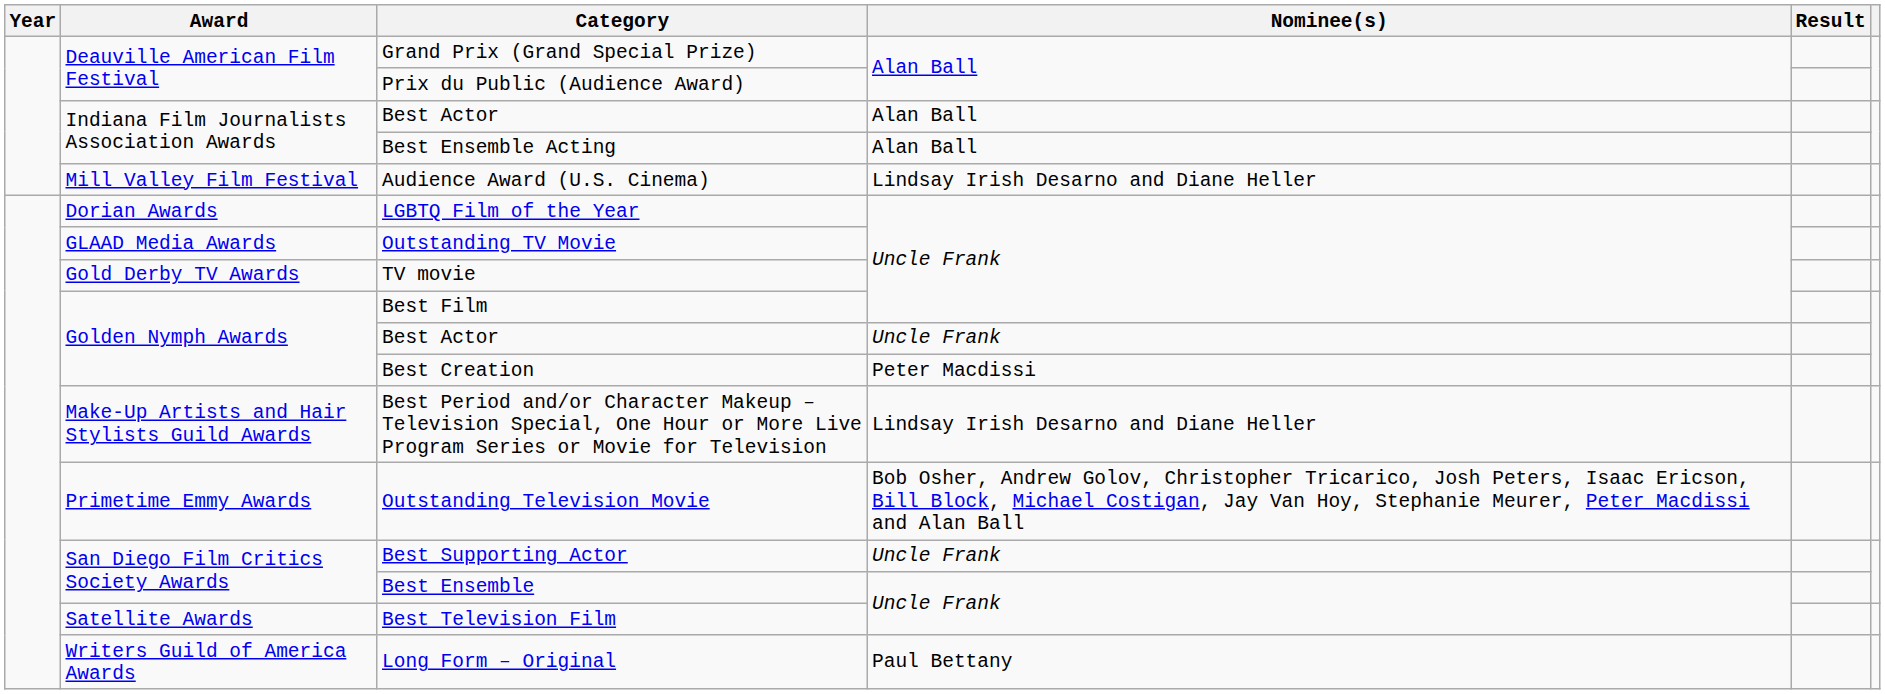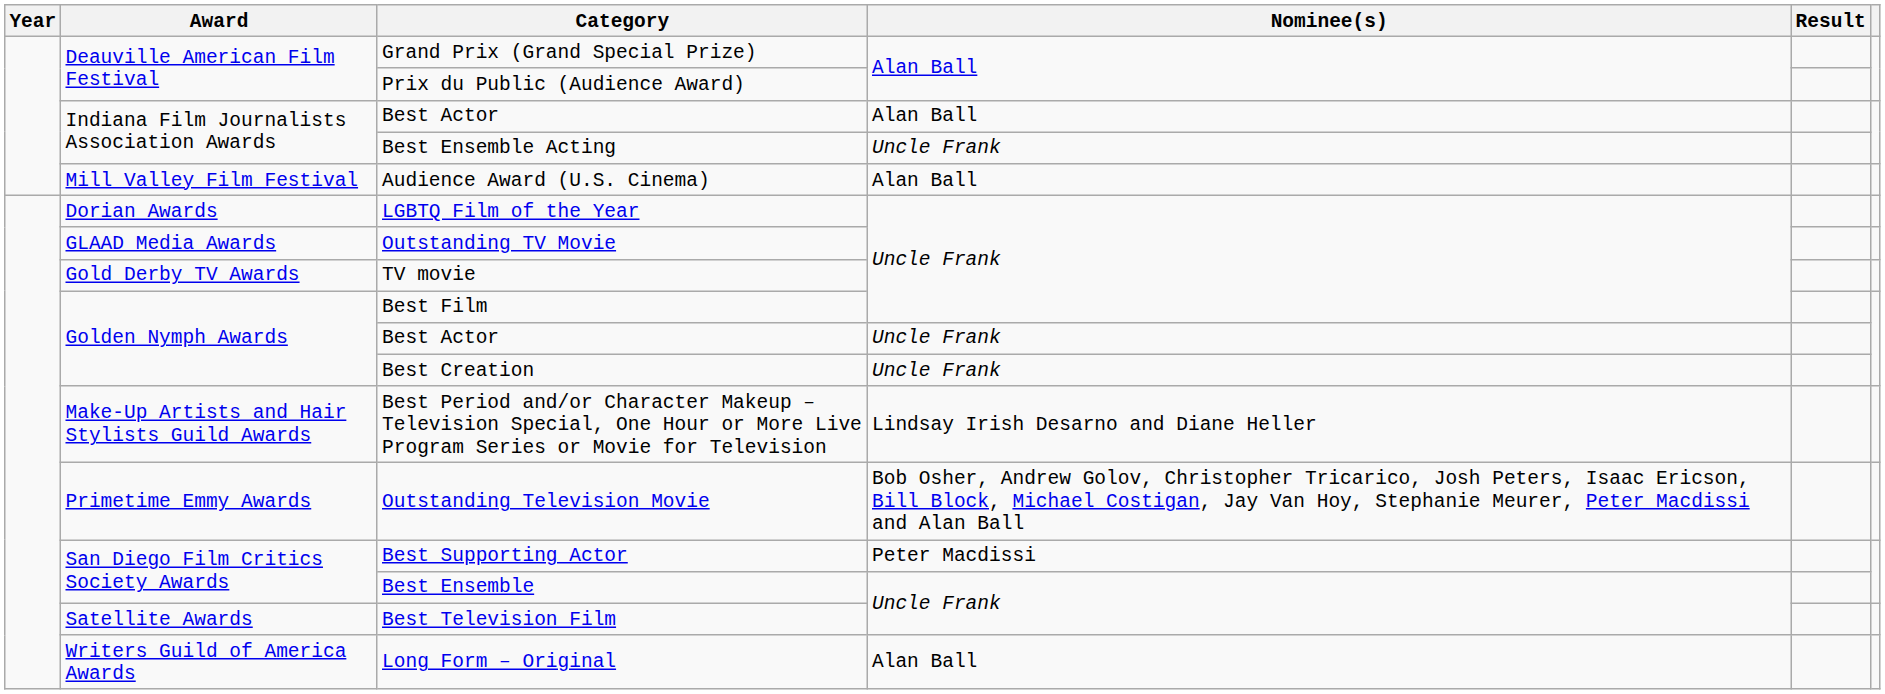 <table class="wikitable sortable">
 <tr>
 <th>Year</th>
 <th>Award</th>
 <th>Category</th>
 <th>Nominee(s)</th>
 <th>Result</th>
 <th></th>
 </tr>
 <tr>
 <td rowspan="5"></td>
 <td rowspan="2"><a href='#'>Deauville American Film Festival</a></td>
 <td>Grand Prix (Grand Special Prize)</td>
 <td rowspan="2"><a href='#'>Alan Ball</a></td>
 <td></td>
 <td align="center" rowspan="2"></td>
 </tr>
 <tr>
 <td>Prix du Public (Audience Award)</td>
 <td></td>
 </tr>
 <tr>
 <td rowspan="2">Indiana Film Journalists Association Awards</td>
 <td>Best Actor</td>
 <td>Alan Ball</td>
 <td></td>
 <td align="center" rowspan="2"></td>
 </tr>
 <tr>
 <td>Best Ensemble Acting</td>
-<td>Alan Ball</td>
+<td><em>Uncle Frank</em></td>
 <td></td>
 </tr>
 <tr>
 <td><a href='#'>Mill Valley Film Festival</a></td>
 <td>Audience Award (U.S. Cinema)</td>
-<td>Lindsay Irish Desarno and Diane Heller</td>
+<td>Alan Ball</td>
 <td></td>
 <td align="center"></td>
 </tr>
 <tr>
 <td rowspan="12"></td>
 <td><a href='#'>Dorian Awards</a></td>
 <td><a href='#'>LGBTQ Film of the Year</a></td>
 <td rowspan="4"><em>Uncle Frank</em></td>
 <td></td>
 <td align="center"></td>
 </tr>
 <tr>
 <td><a href='#'>GLAAD Media Awards</a></td>
 <td><a href='#'>Outstanding TV Movie</a></td>
 <td></td>
 <td align="center"></td>
 </tr>
 <tr>
 <td><a href='#'>Gold Derby TV Awards</a></td>
 <td>TV movie</td>
 <td></td>
 <td align="center"></td>
 </tr>
 <tr>
 <td rowspan="3"><a href='#'>Golden Nymph Awards</a></td>
 <td>Best Film</td>
 <td></td>
 <td align="center" rowspan="3"></td>
 </tr>
 <tr>
 <td>Best Actor</td>
 <td><em>Uncle Frank</em></td>
 <td></td>
 </tr>
 <tr>
 <td>Best Creation</td>
-<td>Peter Macdissi</td>
+<td><em>Uncle Frank</em></td>
 <td></td>
 </tr>
 <tr>
 <td><a href='#'>Make-Up Artists and Hair Stylists Guild Awards</a></td>
 <td>Best Period and/or Character Makeup – <br>Television Special, One Hour or More Live Program Series or Movie for Television</td>
 <td>Lindsay Irish Desarno and Diane Heller</td>
 <td></td>
 <td align="center"></td>
 </tr>
 <tr>
 <td><a href='#'>Primetime Emmy Awards</a></td>
 <td><a href='#'>Outstanding Television Movie</a></td>
 <td>Bob Osher, Andrew Golov, Christopher Tricarico, Josh Peters, Isaac Ericson, <a href='#'>Bill Block</a>, <a href='#'>Michael Costigan</a>, Jay Van Hoy, Stephanie Meurer, <a href='#'>Peter Macdissi</a> and Alan Ball</td>
 <td></td>
 <td align="center"></td>
 </tr>
 <tr>
 <td rowspan="2"><a href='#'>San Diego Film Critics Society Awards</a></td>
 <td><a href='#'>Best Supporting Actor</a></td>
-<td><em>Uncle Frank</em></td>
+<td>Peter Macdissi</td>
 <td></td>
 <td align="center" rowspan="2"></td>
 </tr>
 <tr>
 <td><a href='#'>Best Ensemble</a></td>
 <td rowspan="2"><em>Uncle Frank</em></td>
 <td></td>
 </tr>
 <tr>
 <td><a href='#'>Satellite Awards</a></td>
 <td><a href='#'>Best Television Film</a></td>
 <td></td>
 <td align="center"></td>
 </tr>
 <tr>
 <td><a href='#'>Writers Guild of America Awards</a></td>
 <td><a href='#'>Long Form – Original</a></td>
-<td>Paul Bettany</td>
+<td>Alan Ball</td>
 <td></td>
 <td align="center"></td>
 </tr>
 </table>
